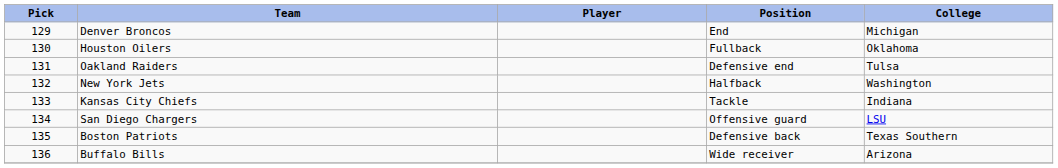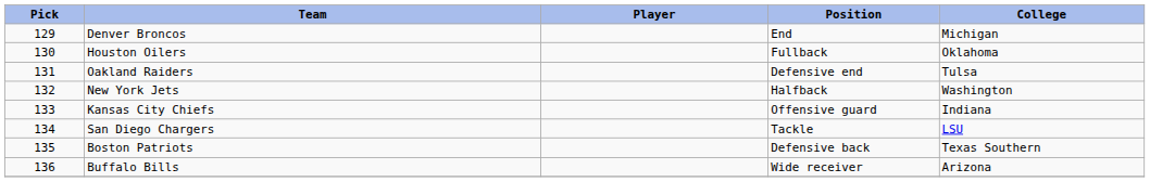 <table class="wikitable sortable sortable" style="width: 100%">
 <tr>
 <th style="background:#A8BDEC;" width=7%>Pick</th>
 <th style="background:#A8BDEC;" width=40%>Team</th>
 <th style="background:#A8BDEC;" width=20%>Player</th>
 <th style="background:#A8BDEC;" width=15%>Position</th>
 <th style="background:#A8BDEC;" width=20%>College</th>
 </tr>
 <tr>
 <td align=center>129</td>
 <td>Denver Broncos</td>
 <td></td>
 <td>End</td>
 <td>Michigan</td>
 </tr>
 <tr>
 <td align=center>130</td>
 <td>Houston Oilers</td>
 <td></td>
 <td>Fullback</td>
 <td>Oklahoma</td>
 </tr>
 <tr>
 <td align=center>131</td>
 <td>Oakland Raiders</td>
 <td></td>
 <td>Defensive end</td>
 <td>Tulsa</td>
 </tr>
 <tr>
 <td align=center>132</td>
 <td>New York Jets</td>
 <td></td>
 <td>Halfback</td>
 <td>Washington</td>
 </tr>
 <tr>
 <td align=center>133</td>
 <td>Kansas City Chiefs</td>
 <td></td>
-<td>Tackle</td>
+<td>Offensive guard</td>
 <td>Indiana</td>
 </tr>
 <tr>
 <td align=center>134</td>
 <td>San Diego Chargers</td>
 <td></td>
-<td>Offensive guard</td>
+<td>Tackle</td>
 <td><a href='#'>LSU</a></td>
 </tr>
 <tr>
 <td align=center>135</td>
 <td>Boston Patriots</td>
 <td></td>
 <td>Defensive back</td>
 <td>Texas Southern</td>
 </tr>
 <tr>
 <td align=center>136</td>
 <td>Buffalo Bills</td>
 <td></td>
 <td>Wide receiver</td>
 <td>Arizona</td>
 </tr>
 <tr>
 </tr>
 </table>
